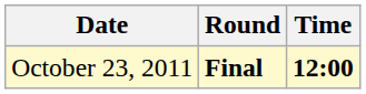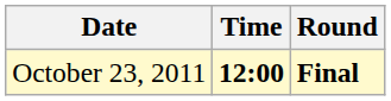 <table class="wikitable">
 <tr>
 <th>Date</th>
+<th>Time</th>
 <th>Round</th>
-<th>Time</th>
 </tr>
 <tr style=background:lemonchiffon>
 <td>October 23, 2011</td>
+<td><strong>12:00</strong></td>
 <td><strong>Final</strong></td>
-<td><strong>12:00</strong></td>
 </tr>
 </table>
